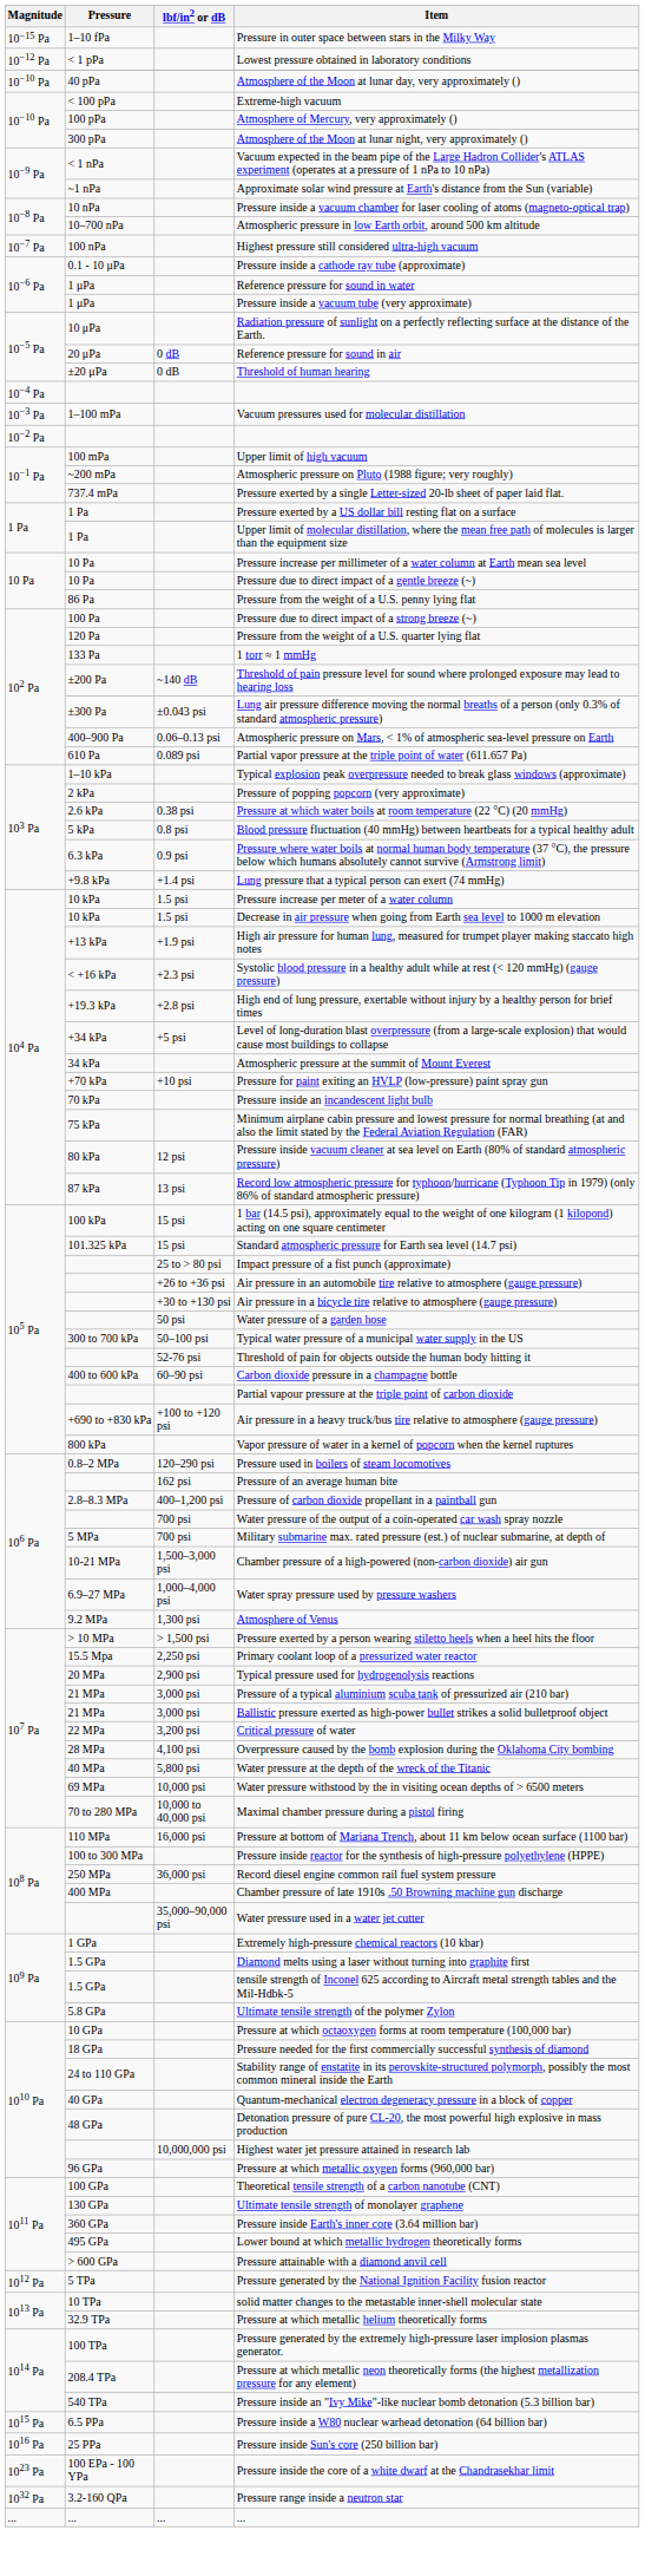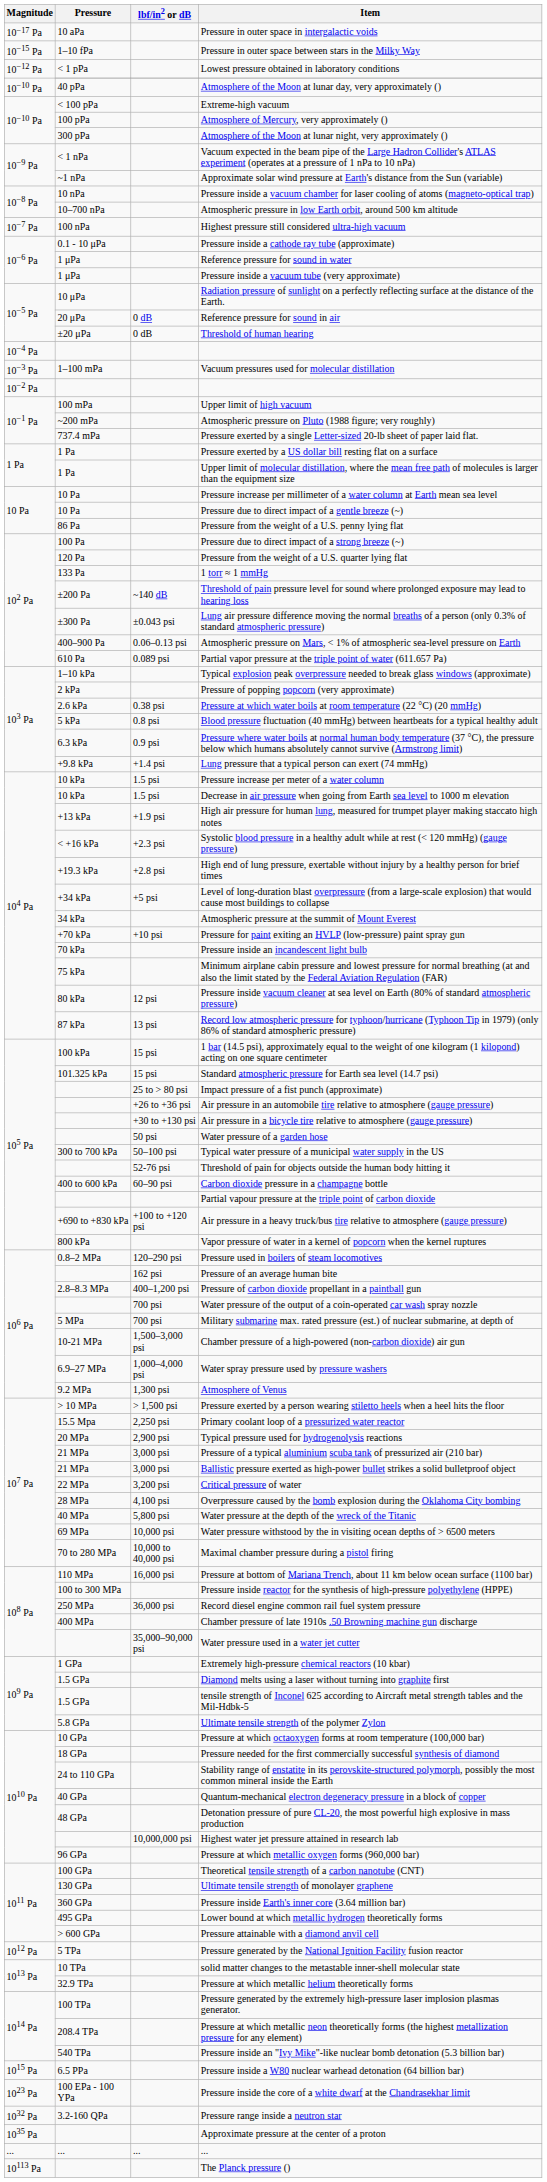 <table class="wikitable">
 <tr>
 <th>Magnitude</th>
 <th style="width:100px;">Pressure</th>
 <th><a href='#'>lbf/in<sup>2</sup></a> or <a href='#'>dB</a></th>
 <th>Item</th>
+</tr>
+<tr>
+<td>10<sup>−17</sup> Pa<div></div></td>
+<td>10 aPa</td>
+<td></td>
+<td>Pressure in outer space in <a href='#'>intergalactic voids</a></td>
 </tr>
 <tr>
 <td>10<sup>−15</sup> Pa<div></div></td>
 <td>1–10 fPa</td>
 <td></td>
 <td>Pressure in outer space between stars in the <a href='#'>Milky Way</a></td>
 </tr>
 <tr>
 <td>10<sup>−12</sup> Pa<div></div></td>
 <td>< 1 pPa</td>
 <td></td>
 <td>Lowest pressure obtained in laboratory conditions</td>
 </tr>
 <tr>
 <td rowspan=2>10<sup>−10</sup> Pa<div></div></td>
 </tr>
 <tr>
 <td>40 pPa</td>
 <td></td>
 <td><a href='#'>Atmosphere of the Moon</a> at lunar day, very approximately ()</td>
 </tr>
 <tr>
 <td rowspan=3>10<sup>−10</sup> Pa<div></div></td>
 <td>< 100 pPa</td>
 <td></td>
 <td>Extreme-high vacuum</td>
 </tr>
 <tr>
 <td>100 pPa</td>
 <td></td>
 <td><a href='#'>Atmosphere of Mercury</a>, very approximately ()</td>
 </tr>
 <tr>
 <td>300 pPa</td>
 <td></td>
 <td><a href='#'>Atmosphere of the Moon</a> at lunar night, very approximately ()  </td>
 </tr>
 <tr>
 <td rowspan=2>10<sup>−9</sup> Pa<div></div></td>
 <td>< 1 nPa</td>
 <td></td>
 <td>Vacuum expected in the beam pipe of the <a href='#'>Large Hadron Collider</a>'s <a href='#'>ATLAS experiment</a> (operates at a pressure of 1 nPa to 10 nPa)</td>
 </tr>
 <tr>
 <td>~1 nPa</td>
 <td></td>
 <td>Approximate solar wind pressure at <a href='#'>Earth</a>'s distance from the Sun (variable)</td>
 </tr>
 <tr>
 <td rowspan=2>10<sup>−8</sup> Pa<div></div></td>
 <td>10 nPa</td>
 <td></td>
 <td>Pressure inside a <a href='#'>vacuum chamber</a> for laser cooling of atoms (<a href='#'>magneto-optical trap</a>)</td>
 </tr>
 <tr>
 <td>10–700 nPa</td>
 <td></td>
 <td>Atmospheric pressure in <a href='#'>low Earth orbit</a>, around 500 km altitude</td>
 </tr>
 <tr>
 <td>10<sup>−7</sup> Pa<div></div></td>
 <td>100 nPa</td>
 <td></td>
 <td>Highest pressure still considered <a href='#'>ultra-high vacuum</a></td>
 </tr>
 <tr>
 <td rowspan=3>10<sup>−6</sup> Pa<div></div></td>
 <td>0.1 - 10 μPa</td>
 <td></td>
 <td>Pressure inside a <a href='#'>cathode ray tube</a> (approximate)</td>
 </tr>
 <tr>
 <td>1 μPa</td>
 <td></td>
 <td>Reference pressure for <a href='#'>sound in water</a></td>
 </tr>
 <tr>
 <td>1 μPa</td>
 <td></td>
 <td>Pressure inside a <a href='#'>vacuum tube</a> (very approximate)</td>
 </tr>
 <tr>
 <td rowspan=3>10<sup>−5</sup> Pa<div></div></td>
 <td>10 μPa</td>
 <td></td>
 <td><a href='#'>Radiation pressure</a> of <a href='#'>sunlight</a> on a perfectly reflecting surface at the distance of the Earth.</td>
 </tr>
 <tr>
 <td>20 μPa</td>
 <td>0 <a href='#'>dB</a></td>
 <td>Reference pressure for <a href='#'>sound</a> in <a href='#'>air</a></td>
 </tr>
 <tr>
 <td>±20 μPa</td>
 <td>0 dB</td>
 <td><a href='#'>Threshold of human hearing</a></td>
 </tr>
 <tr>
 <td rowspan=1>10<sup>−4</sup> Pa<div></div></td>
 <td></td>
 <td></td>
 </tr>
 <tr>
 <td>10<sup>−3</sup> Pa<div></div></td>
 <td>1–100 mPa</td>
 <td></td>
 <td>Vacuum pressures used for <a href='#'>molecular distillation</a></td>
 </tr>
 <tr>
 <td>10<sup>−2</sup> Pa<div></div></td>
 <td></td>
 <td></td>
 <td></td>
 </tr>
 <tr>
 <td rowspan=3>10<sup>−1</sup> Pa<div></div></td>
 <td>100 mPa</td>
 <td></td>
 <td>Upper limit of <a href='#'>high vacuum</a></td>
 </tr>
 <tr>
 <td>~200 mPa</td>
 <td></td>
 <td>Atmospheric pressure on <a href='#'>Pluto</a> (1988 figure; very roughly)</td>
 </tr>
 <tr>
 <td>737.4 mPa</td>
 <td></td>
 <td>Pressure exerted by a single <a href='#'>Letter-sized</a> 20-lb sheet of paper laid flat.</td>
 </tr>
 <tr>
 <td rowspan=2>1 Pa<div></div></td>
 <td>1 Pa</td>
 <td></td>
 <td>Pressure exerted by a <a href='#'>US dollar bill</a> resting flat on a surface</td>
 </tr>
 <tr>
 <td>1 Pa</td>
 <td></td>
 <td>Upper limit of <a href='#'>molecular distillation</a>, where the <a href='#'>mean free path</a> of molecules is larger than the equipment size</td>
 </tr>
 <tr>
 <td rowspan=3>10 Pa<div></div></td>
 <td>10 Pa</td>
 <td></td>
 <td>Pressure increase per millimeter of a <a href='#'>water column</a> at <a href='#'>Earth</a> mean sea level</td>
 </tr>
 <tr>
 <td>10 Pa</td>
 <td></td>
 <td>Pressure due to direct impact of a <a href='#'>gentle breeze</a> (~)</td>
 </tr>
 <tr>
 <td>86 Pa</td>
 <td></td>
 <td>Pressure from the weight of a U.S. penny lying flat</td>
 </tr>
 <tr>
 <td rowspan=7>10<sup>2</sup> Pa<div></div></td>
 <td>100 Pa</td>
 <td></td>
 <td>Pressure due to direct impact of a <a href='#'>strong breeze</a> (~)</td>
 </tr>
 <tr>
 <td>120 Pa</td>
 <td></td>
 <td>Pressure from the weight of a U.S. quarter lying flat</td>
 </tr>
 <tr>
 <td>133 Pa</td>
 <td></td>
 <td>1 <a href='#'>torr</a> ≈ 1 <a href='#'>mmHg</a></td>
 </tr>
 <tr>
 <td>±200 Pa</td>
 <td>~140 <a href='#'>dB</a></td>
 <td><a href='#'>Threshold of pain</a> pressure level for sound where prolonged exposure may lead to <a href='#'>hearing loss</a></td>
 </tr>
 <tr>
 <td>±300 Pa</td>
 <td>±0.043 psi</td>
 <td><a href='#'>Lung</a> air pressure difference moving the normal <a href='#'>breaths</a> of a person (only 0.3% of standard <a href='#'>atmospheric pressure</a>)</td>
 </tr>
 <tr>
 <td>400–900 Pa</td>
 <td>0.06–0.13 psi</td>
 <td>Atmospheric pressure on <a href='#'>Mars</a>, < 1% of atmospheric sea-level pressure on <a href='#'>Earth</a></td>
 </tr>
 <tr>
 <td>610 Pa</td>
 <td>0.089 psi</td>
 <td>Partial vapor pressure at the <a href='#'>triple point of water</a> (611.657 Pa)</td>
 </tr>
 <tr>
 <td rowspan=6>10<sup>3</sup> Pa<div></div></td>
 <td>1–10 kPa</td>
 <td></td>
 <td>Typical <a href='#'>explosion</a> peak <a href='#'>overpressure</a> needed to break glass <a href='#'>windows</a> (approximate)</td>
 </tr>
 <tr>
 <td>2 kPa</td>
 <td></td>
 <td>Pressure of popping <a href='#'>popcorn</a> (very approximate)</td>
 </tr>
 <tr>
 <td>2.6 kPa</td>
 <td>0.38 psi</td>
 <td><a href='#'>Pressure at which water boils</a> at <a href='#'>room temperature</a> (22 °C) (20 <a href='#'>mmHg</a>)</td>
 </tr>
 <tr>
 <td>5 kPa</td>
 <td>0.8 psi</td>
 <td><a href='#'>Blood pressure</a> fluctuation (40 mmHg) between heartbeats for a typical healthy adult</td>
 </tr>
 <tr>
 <td>6.3 kPa</td>
 <td>0.9 psi</td>
 <td><a href='#'>Pressure where water boils</a> at <a href='#'>normal human body temperature</a> (37 °C), the pressure below which humans absolutely cannot survive (<a href='#'>Armstrong limit</a>)</td>
 </tr>
 <tr>
 <td>+9.8 kPa</td>
 <td>+1.4 psi</td>
 <td><a href='#'>Lung</a> pressure that a typical person can exert (74 mmHg)</td>
 </tr>
 <tr>
 <td rowspan=12>10<sup>4</sup> Pa<div></div></td>
 <td>10 kPa</td>
 <td>1.5 psi</td>
 <td>Pressure increase per meter of a <a href='#'>water column</a></td>
 </tr>
 <tr>
 <td>10 kPa</td>
 <td>1.5 psi</td>
 <td>Decrease in <a href='#'>air pressure</a> when going from Earth <a href='#'>sea level</a> to 1000 m elevation</td>
 </tr>
 <tr>
 <td>+13 kPa</td>
 <td>+1.9 psi</td>
 <td>High air pressure for human <a href='#'>lung</a>, measured for trumpet player making staccato high notes</td>
 </tr>
 <tr>
 <td>< +16 kPa</td>
 <td>+2.3 psi</td>
 <td>Systolic <a href='#'>blood pressure</a> in a healthy adult while at rest (< 120 mmHg) (<a href='#'>gauge pressure</a>)</td>
 </tr>
 <tr>
 <td>+19.3 kPa</td>
 <td>+2.8 psi</td>
 <td>High end of lung pressure, exertable without injury by a healthy person for brief times</td>
 </tr>
 <tr>
 <td>+34 kPa</td>
 <td>+5 psi</td>
 <td>Level of long-duration blast <a href='#'>overpressure</a> (from a large-scale explosion) that would cause most buildings to collapse</td>
 </tr>
 <tr>
 <td>34 kPa</td>
 <td></td>
 <td>Atmospheric pressure at the summit of <a href='#'>Mount Everest</a></td>
 </tr>
 <tr>
 <td>+70 kPa</td>
 <td>+10 psi</td>
 <td>Pressure for <a href='#'>paint</a> exiting an <a href='#'>HVLP</a> (low-pressure) paint spray gun</td>
 </tr>
 <tr>
 <td>70 kPa</td>
 <td></td>
 <td>Pressure inside an <a href='#'>incandescent light bulb</a></td>
 </tr>
 <tr>
 <td>75 kPa</td>
 <td></td>
 <td>Minimum airplane cabin pressure and lowest pressure for normal breathing (at  and also the limit stated by the <a href='#'>Federal Aviation Regulation</a> (FAR)</td>
 </tr>
 <tr>
 <td>80 kPa</td>
 <td>12 psi</td>
 <td>Pressure inside <a href='#'>vacuum cleaner</a> at sea level on Earth (80% of standard <a href='#'>atmospheric pressure</a>)</td>
 </tr>
 <tr>
 <td>87 kPa</td>
 <td>13 psi</td>
 <td><a href='#'>Record low atmospheric pressure</a> for <a href='#'>typhoon</a>/<a href='#'>hurricane</a> (<a href='#'>Typhoon Tip</a> in 1979) (only 86% of standard atmospheric pressure)</td>
 </tr>
 <tr>
 <td rowspan=12>10<sup>5</sup> Pa<div></div></td>
 <td>100 kPa</td>
 <td>15 psi</td>
 <td>1 <a href='#'>bar</a> (14.5 psi), approximately equal to the weight of one kilogram (1 <a href='#'>kilopond</a>) acting on one square centimeter</td>
 </tr>
 <tr>
 <td>101.325 kPa<div></div></td>
 <td>15 psi</td>
 <td>Standard <a href='#'>atmospheric pressure</a> for Earth sea level (14.7 psi)</td>
 </tr>
 <tr>
 <td></td>
 <td>25 to > 80 psi</td>
 <td>Impact pressure of a fist punch (approximate)</td>
 </tr>
 <tr>
 <td></td>
 <td>+26 to +36 psi</td>
 <td>Air pressure in an automobile <a href='#'>tire</a> relative to atmosphere (<a href='#'>gauge pressure</a>)</td>
 </tr>
 <tr>
 <td></td>
 <td>+30 to +130 psi</td>
 <td>Air pressure in a <a href='#'>bicycle tire</a> relative to atmosphere (<a href='#'>gauge pressure</a>)</td>
 </tr>
 <tr>
 <td></td>
 <td>50 psi</td>
 <td>Water pressure of a <a href='#'>garden hose</a></td>
 </tr>
 <tr>
 <td>300 to 700 kPa</td>
 <td>50–100 psi</td>
 <td>Typical water pressure of a municipal <a href='#'>water supply</a> in the US</td>
 </tr>
 <tr>
 <td></td>
 <td>52-76 psi</td>
 <td>Threshold of pain for objects outside the human body hitting it</td>
 </tr>
 <tr>
 <td>400 to 600 kPa</td>
 <td>60–90 psi</td>
 <td><a href='#'>Carbon dioxide</a> pressure in a <a href='#'>champagne</a> bottle</td>
 </tr>
 <tr>
 <td></td>
 <td></td>
 <td>Partial vapour pressure at the <a href='#'>triple point</a> of <a href='#'>carbon dioxide</a></td>
 </tr>
 <tr>
 <td>+690 to +830 kPa</td>
 <td>+100 to +120 psi</td>
 <td>Air pressure in a heavy truck/bus <a href='#'>tire</a> relative to atmosphere (<a href='#'>gauge pressure</a>)</td>
 </tr>
 <tr>
 <td>800 kPa</td>
 <td></td>
 <td>Vapor pressure of water in a kernel of <a href='#'>popcorn</a> when the kernel ruptures</td>
 </tr>
 <tr>
 <td rowspan="8">10<sup>6</sup> Pa<div></div></td>
 <td>0.8–2 MPa</td>
 <td>120–290 psi</td>
 <td>Pressure used in <a href='#'>boilers</a> of <a href='#'>steam locomotives</a></td>
 </tr>
 <tr>
 <td></td>
 <td>162 psi</td>
 <td>Pressure of an average human bite</td>
 </tr>
 <tr>
 <td>2.8–8.3 MPa</td>
 <td>400–1,200 psi</td>
 <td>Pressure of <a href='#'>carbon dioxide</a> propellant in a <a href='#'>paintball</a> gun</td>
 </tr>
 <tr>
 <td></td>
 <td>700 psi</td>
 <td>Water pressure of the output of a coin-operated <a href='#'>car wash</a> spray nozzle</td>
 </tr>
 <tr>
 <td>5 MPa</td>
 <td>700 psi</td>
 <td>Military <a href='#'>submarine</a> max. rated pressure (est.) of  nuclear submarine, at depth of </td>
 </tr>
 <tr>
 <td>10-21 MPa</td>
 <td>1,500–3,000 psi</td>
 <td>Chamber pressure of a high-powered (non-<a href='#'>carbon dioxide</a>) air gun</td>
 </tr>
 <tr>
 <td>6.9–27 MPa</td>
 <td>1,000–4,000 psi</td>
 <td>Water spray pressure used by <a href='#'>pressure washers</a></td>
 </tr>
 <tr>
 <td>9.2 MPa</td>
 <td>1,300 psi</td>
 <td><a href='#'>Atmosphere of Venus</a></td>
 </tr>
 <tr>
 <td rowspan="10">10<sup>7</sup> Pa<div></div></td>
 <td>> 10 MPa</td>
 <td>> 1,500 psi</td>
 <td>Pressure exerted by a  person wearing <a href='#'>stiletto heels</a> when a heel hits the floor</td>
 </tr>
 <tr>
 <td>15.5 Mpa</td>
 <td>2,250 psi</td>
 <td>Primary coolant loop of a <a href='#'>pressurized water reactor</a></td>
 </tr>
 <tr>
 <td>20 MPa</td>
 <td>2,900 psi</td>
 <td>Typical pressure used for <a href='#'>hydrogenolysis</a> reactions</td>
 </tr>
 <tr>
 <td>21 MPa</td>
 <td>3,000 psi</td>
 <td>Pressure of a typical <a href='#'>aluminium</a> <a href='#'>scuba tank</a> of pressurized air (210 bar)</td>
 </tr>
 <tr>
 <td>21 MPa</td>
 <td>3,000 psi</td>
 <td><a href='#'>Ballistic</a> pressure exerted as high-power <a href='#'>bullet</a> strikes a solid bulletproof object</td>
 </tr>
 <tr>
 <td>22 MPa</td>
 <td>3,200 psi</td>
 <td><a href='#'>Critical pressure</a> of water</td>
 </tr>
 <tr>
 <td>28 MPa</td>
 <td>4,100 psi</td>
 <td>Overpressure caused by the <a href='#'>bomb</a> explosion during the <a href='#'>Oklahoma City bombing</a></td>
 </tr>
 <tr>
 <td>40 MPa</td>
 <td>5,800 psi</td>
 <td>Water pressure at the depth of the <a href='#'>wreck of the Titanic</a></td>
 </tr>
 <tr>
 <td>69 MPa</td>
 <td>10,000 psi</td>
 <td>Water pressure withstood by the  in visiting ocean depths of > 6500 meters</td>
 </tr>
 <tr>
 <td>70 to 280 MPa</td>
 <td>10,000 to 40,000 psi</td>
 <td>Maximal chamber pressure during a <a href='#'>pistol</a> firing</td>
 </tr>
 <tr>
 <td rowspan="5">10<sup>8</sup> Pa<div></div></td>
 <td>110 MPa</td>
 <td>16,000 psi</td>
 <td>Pressure at bottom of <a href='#'>Mariana Trench</a>, about 11 km below ocean surface (1100 bar)</td>
 </tr>
 <tr>
 <td>100 to 300 MPa</td>
 <td></td>
 <td>Pressure inside <a href='#'>reactor</a> for the synthesis of high-pressure <a href='#'>polyethylene</a> (HPPE)</td>
 </tr>
 <tr>
 <td>250 MPa</td>
 <td>36,000 psi</td>
 <td>Record diesel engine common rail fuel system pressure</td>
 </tr>
 <tr>
 <td>400 MPa</td>
 <td></td>
 <td>Chamber pressure of late 1910s <a href='#'>.50 Browning machine gun</a> discharge</td>
 </tr>
 <tr>
 <td></td>
 <td>35,000–90,000 psi</td>
 <td>Water pressure used in a <a href='#'>water jet cutter</a></td>
 </tr>
 <tr>
 <td rowspan=4>10<sup>9</sup> Pa<div></div></td>
 <td>1 GPa</td>
 <td></td>
 <td>Extremely high-pressure <a href='#'>chemical reactors</a> (10 kbar)</td>
 </tr>
 <tr>
 <td>1.5 GPa </td>
 <td></td>
 <td><a href='#'>Diamond</a> melts using a  laser without turning into <a href='#'>graphite</a> first</td>
 </tr>
 <tr>
 <td>1.5 GPa</td>
 <td></td>
 <td>tensile strength of <a href='#'>Inconel</a> 625 according to Aircraft metal strength tables and the Mil-Hdbk-5</td>
 </tr>
 <tr>
 <td>5.8 GPa</td>
 <td></td>
 <td><a href='#'>Ultimate tensile strength</a> of the polymer <a href='#'>Zylon</a></td>
 </tr>
 <tr>
 <td rowspan=7>10<sup>10</sup> Pa<div></div></td>
 <td>10 GPa</td>
 <td></td>
 <td>Pressure at which <a href='#'>octaoxygen</a> forms at room temperature (100,000 bar)</td>
 </tr>
 <tr>
 <td>18 GPa</td>
 <td></td>
 <td>Pressure needed for the first commercially successful <a href='#'>synthesis of diamond</a></td>
 </tr>
 <tr>
 <td>24 to 110 GPa</td>
 <td></td>
 <td>Stability range of <a href='#'>enstatite</a> in its <a href='#'>perovskite-structured polymorph</a>, possibly the most common mineral inside the Earth</td>
 </tr>
 <tr>
 <td>40 GPa</td>
 <td></td>
 <td>Quantum-mechanical <a href='#'>electron degeneracy pressure</a> in a block of <a href='#'>copper</a></td>
 </tr>
 <tr>
 <td>48 GPa</td>
 <td></td>
 <td>Detonation pressure of pure <a href='#'>CL-20</a>, the most powerful high explosive in mass production</td>
 </tr>
 <tr>
 <td></td>
 <td>10,000,000 psi</td>
 <td>Highest water jet pressure attained in research lab</td>
 </tr>
 <tr>
 <td>96 GPa</td>
 <td></td>
 <td>Pressure at which <a href='#'>metallic oxygen</a> forms (960,000 bar)</td>
 </tr>
 <tr>
 <td rowspan="5">10<sup>11</sup> Pa<div></div></td>
 <td>100 GPa</td>
 <td></td>
 <td>Theoretical <a href='#'>tensile strength</a> of a <a href='#'>carbon nanotube</a> (CNT) </td>
 </tr>
 <tr>
 <td>130 GPa</td>
 <td></td>
 <td><a href='#'>Ultimate tensile strength</a> of monolayer <a href='#'>graphene</a></td>
 </tr>
 <tr>
 <td>360 GPa</td>
 <td></td>
 <td>Pressure inside <a href='#'>Earth's inner core</a> (3.64 million bar)</td>
 </tr>
 <tr>
 <td>495 GPa</td>
 <td></td>
 <td>Lower bound at which <a href='#'>metallic hydrogen</a> theoretically forms</td>
 </tr>
 <tr>
 <td>> 600 GPa</td>
 <td></td>
 <td>Pressure attainable with a <a href='#'>diamond anvil cell</a></td>
 </tr>
 <tr>
 <td>10<sup>12</sup> Pa<div></div></td>
 <td>5 TPa</td>
 <td></td>
 <td>Pressure generated by the <a href='#'>National Ignition Facility</a> fusion reactor</td>
 </tr>
 <tr>
 <td rowspan="2">10<sup>13</sup> Pa<div></div></td>
 <td>10 TPa</td>
 <td></td>
 <td>solid matter changes to the metastable inner-shell molecular state</td>
 </tr>
 <tr>
 <td>32.9 TPa</td>
 <td></td>
 <td>Pressure at which metallic <a href='#'>helium</a> theoretically forms</td>
 </tr>
 <tr>
 <td rowspan="3">10<sup>14</sup> Pa<div></div></td>
 <td>100 TPa</td>
 <td></td>
 <td>Pressure generated by the extremely high-pressure laser implosion plasmas generator.</td>
 </tr>
 <tr>
 <td>208.4 TPa</td>
 <td></td>
 <td>Pressure at which metallic <a href='#'>neon</a> theoretically forms (the highest <a href='#'>metallization pressure</a> for any element)</td>
 </tr>
 <tr>
 <td>540 TPa</td>
 <td></td>
 <td>Pressure inside an "<a href='#'>Ivy Mike</a>"-like nuclear bomb detonation (5.3 billion bar)</td>
 </tr>
 <tr>
 <td>10<sup>15</sup> Pa<div></div></td>
 <td>6.5 PPa</td>
 <td></td>
 <td>Pressure inside a <a href='#'>W80</a> nuclear warhead detonation (64 billion bar)</td>
 </tr>
 <tr>
-<td>10<sup>16</sup> Pa<div></div></td>
-<td>25 PPa</td>
-<td></td>
-<td>Pressure inside <a href='#'>Sun's core</a> (250 billion bar)</td>
-</tr>
-<tr>
 <td>10<sup>23</sup> Pa</td>
 <td>100 EPa - 100 YPa</td>
 <td></td>
 <td>Pressure inside the core of a <a href='#'>white dwarf</a> at the <a href='#'>Chandrasekhar limit</a></td>
 </tr>
 <tr>
 <td>10<sup>32</sup> Pa</td>
 <td>3.2-160 QPa</td>
 <td></td>
 <td>Pressure range inside a <a href='#'>neutron star</a></td>
 </tr>
 <tr>
+<td>10<sup>35</sup> Pa</td>
+<td></td>
+<td></td>
+<td>Approximate pressure at the center of a proton</td>
+</tr>
+<tr>
 <td>...</td>
 <td>...</td>
 <td>...</td>
 <td>...</td>
 </tr>
+<tr>
+<td>10<sup>113</sup> Pa</td>
+<td></td>
+<td></td>
+<td>The <a href='#'>Planck pressure</a> ()</td>
+</tr>
 </table>
